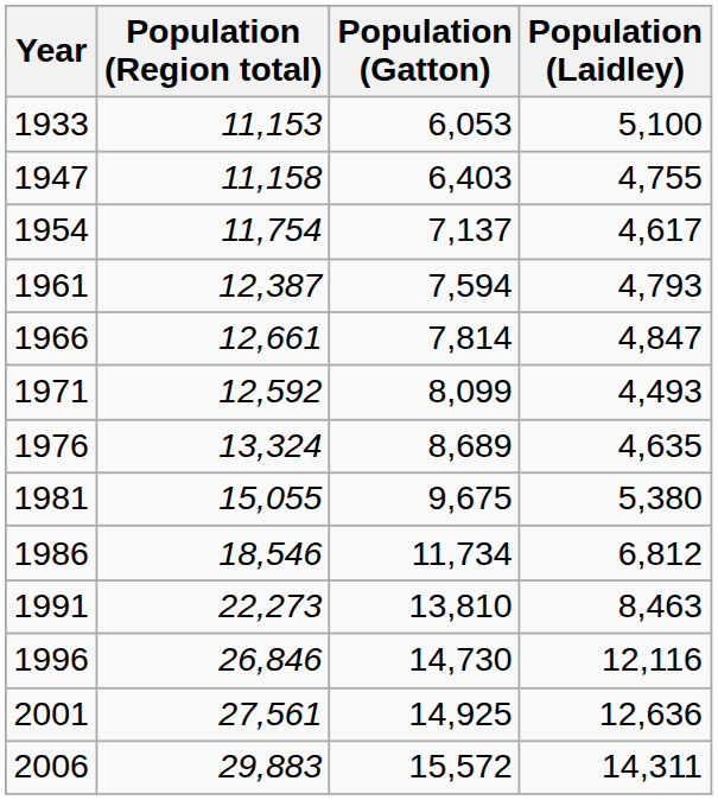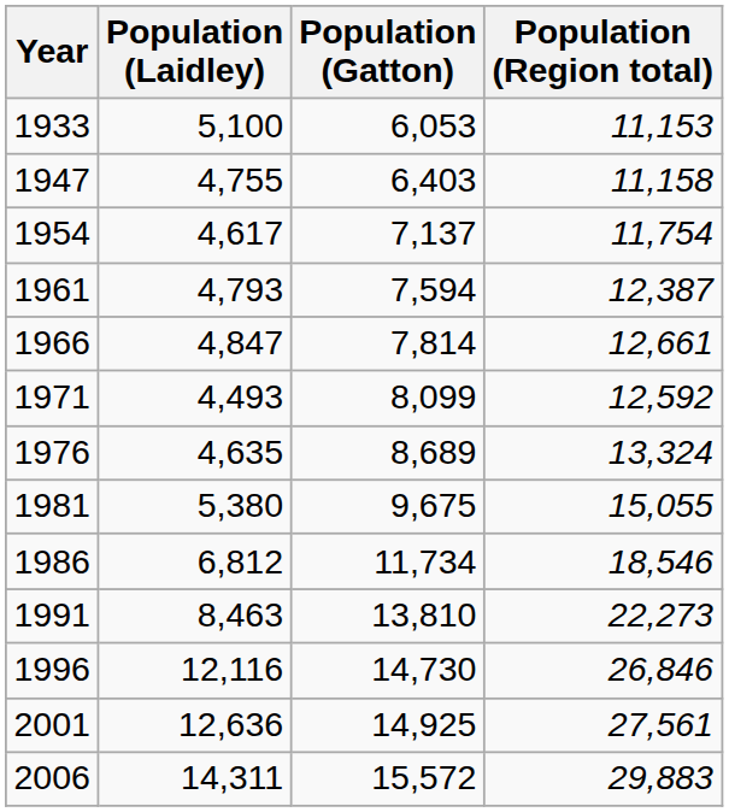 <table class="wikitable" style="text-align:right;">
 <tr>
 <th>Year</th>
+<th>Population<br>(Laidley)</th>
+<th>Population<br>(Gatton)</th>
 <th>Population<br>(Region total)</th>
-<th>Population<br>(Gatton)</th>
-<th>Population<br>(Laidley)</th>
 </tr>
 <tr>
 <td>1933</td>
+<td>5,100</td>
+<td>6,053</td>
 <td><em>11,153</em></td>
-<td>6,053</td>
-<td>5,100</td>
 </tr>
 <tr>
 <td>1947</td>
+<td>4,755</td>
+<td>6,403</td>
 <td><em>11,158</em></td>
-<td>6,403</td>
-<td>4,755</td>
 </tr>
 <tr>
 <td>1954</td>
+<td>4,617</td>
+<td>7,137</td>
 <td><em>11,754</em></td>
-<td>7,137</td>
-<td>4,617</td>
 </tr>
 <tr>
 <td>1961</td>
+<td>4,793</td>
+<td>7,594</td>
 <td><em>12,387</em></td>
-<td>7,594</td>
-<td>4,793</td>
 </tr>
 <tr>
 <td>1966</td>
+<td>4,847</td>
+<td>7,814</td>
 <td><em>12,661</em></td>
-<td>7,814</td>
-<td>4,847</td>
 </tr>
 <tr>
 <td>1971</td>
+<td>4,493</td>
+<td>8,099</td>
 <td><em>12,592</em></td>
-<td>8,099</td>
-<td>4,493</td>
 </tr>
 <tr>
 <td>1976</td>
+<td>4,635</td>
+<td>8,689</td>
 <td><em>13,324</em></td>
-<td>8,689</td>
-<td>4,635</td>
 </tr>
 <tr>
 <td>1981</td>
+<td>5,380</td>
+<td>9,675</td>
 <td><em>15,055</em></td>
-<td>9,675</td>
-<td>5,380</td>
 </tr>
 <tr>
 <td>1986</td>
+<td>6,812</td>
+<td>11,734</td>
 <td><em>18,546</em></td>
-<td>11,734</td>
-<td>6,812</td>
 </tr>
 <tr>
 <td>1991</td>
+<td>8,463</td>
+<td>13,810</td>
 <td><em>22,273</em></td>
-<td>13,810</td>
-<td>8,463</td>
 </tr>
 <tr>
 <td>1996</td>
+<td>12,116</td>
+<td>14,730</td>
 <td><em>26,846</em></td>
-<td>14,730</td>
-<td>12,116</td>
 </tr>
 <tr>
 <td>2001</td>
+<td>12,636</td>
+<td>14,925</td>
 <td><em>27,561</em></td>
-<td>14,925</td>
-<td>12,636</td>
 </tr>
 <tr>
 <td>2006</td>
+<td>14,311</td>
+<td>15,572</td>
 <td><em>29,883</em></td>
-<td>15,572</td>
-<td>14,311</td>
 </tr>
 </table>
